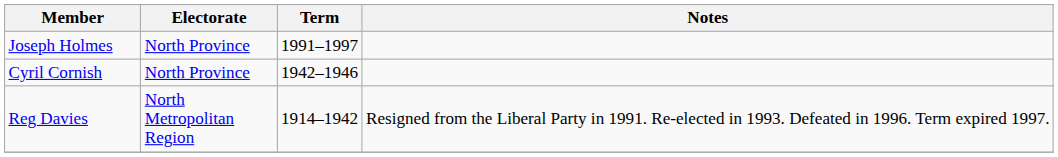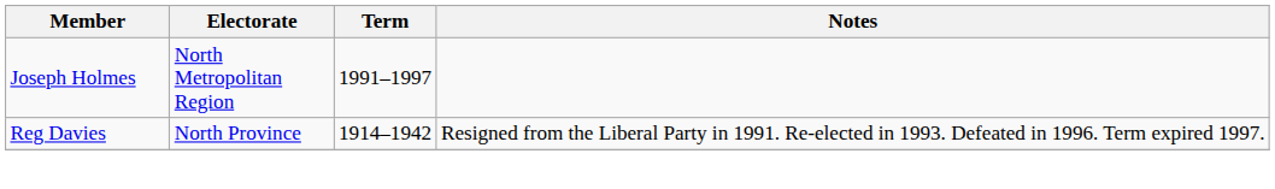 <table class="wikitable">
 <tr>
 <th width=120px>Member</th>
 <th width=120px>Electorate</th>
 <th>Term</th>
 <th>Notes</th>
 </tr>
 <tr>
 <td><a href='#'>Joseph Holmes</a></td>
-<td><a href='#'>North Province</a></td>
+<td><a href='#'>North Metropolitan Region</a></td>
 <td>1991–1997</td>
 <td></td>
 </tr>
 <tr>
-<td><a href='#'>Cyril Cornish</a></td>
+<td><a href='#'>Reg Davies</a></td>
 <td><a href='#'>North Province</a></td>
-<td>1942–1946</td>
-<td></td>
-</tr>
-<tr>
-<td><a href='#'>Reg Davies</a></td>
-<td><a href='#'>North Metropolitan Region</a></td>
 <td>1914–1942</td>
 <td>Resigned from the Liberal Party in 1991. Re-elected in 1993. Defeated in 1996. Term expired 1997.</td>
 </tr>
 <tr>
 </tr>
 </table>
